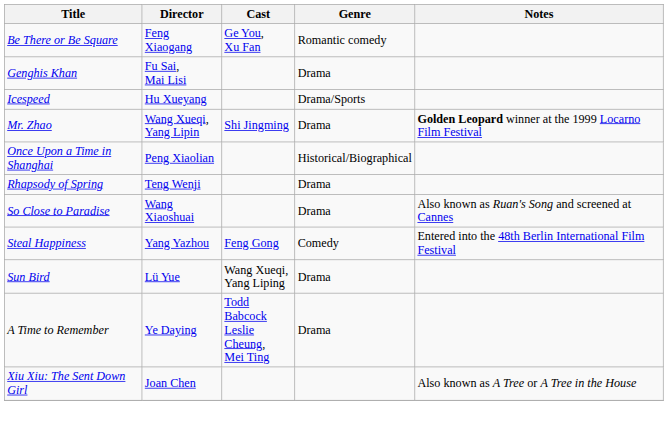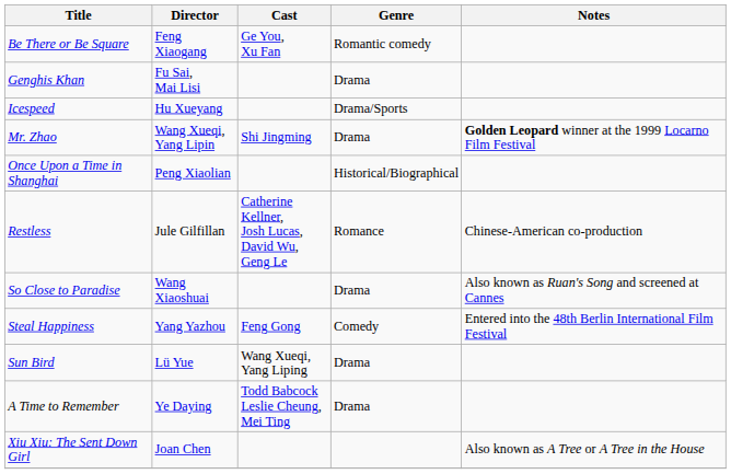 <table class="wikitable sortable">
 <tr>
 <th>Title</th>
 <th>Director</th>
 <th>Cast</th>
 <th>Genre</th>
 <th>Notes</th>
 </tr>
 <tr>
 <td><em><a href='#'>Be There or Be Square</a></em></td>
 <td><a href='#'>Feng Xiaogang</a></td>
 <td><a href='#'>Ge You</a>,<br><a href='#'>Xu Fan</a></td>
 <td>Romantic comedy</td>
 <td></td>
 </tr>
 <tr>
 <td><em><a href='#'>Genghis Khan</a></em></td>
 <td><a href='#'>Fu Sai</a>,<br><a href='#'>Mai Lisi</a></td>
 <td></td>
 <td>Drama</td>
 <td></td>
 </tr>
 <tr>
 <td><em><a href='#'>Icespeed</a></em></td>
 <td><a href='#'>Hu Xueyang</a></td>
 <td></td>
 <td>Drama/Sports</td>
 <td></td>
 </tr>
 <tr>
 <td><em><a href='#'>Mr. Zhao</a></em></td>
 <td><a href='#'>Wang Xueqi</a>,<br><a href='#'>Yang Lipin</a></td>
 <td><a href='#'>Shi Jingming</a></td>
 <td>Drama</td>
 <td><strong>Golden Leopard</strong> winner at the 1999 <a href='#'>Locarno Film Festival</a></td>
 </tr>
 <tr>
 <td><em><a href='#'>Once Upon a Time in Shanghai</a></em></td>
 <td><a href='#'>Peng Xiaolian</a></td>
 <td></td>
 <td>Historical/Biographical</td>
 <td></td>
 </tr>
 <tr>
-<td><em><a href='#'>Rhapsody of Spring</a></em></td>
-<td><a href='#'>Teng Wenji</a></td>
-<td></td>
-<td>Drama</td>
-<td></td>
+<td><em><a href='#'>Restless</a></em></td>
+<td>Jule Gilfillan</td>
+<td><a href='#'>Catherine Kellner</a>,<br><a href='#'>Josh Lucas</a>,<br><a href='#'>David Wu</a>,<br><a href='#'>Geng Le</a></td>
+<td>Romance</td>
+<td>Chinese-American co-production</td>
 </tr>
 <tr>
 <td><em><a href='#'>So Close to Paradise</a></em></td>
 <td><a href='#'>Wang Xiaoshuai</a></td>
 <td></td>
 <td>Drama</td>
 <td>Also known as <em>Ruan's Song</em> and screened at <a href='#'>Cannes</a></td>
 </tr>
 <tr>
 <td><em><a href='#'>Steal Happiness</a></em></td>
 <td><a href='#'>Yang Yazhou</a></td>
 <td><a href='#'>Feng Gong</a></td>
 <td>Comedy</td>
 <td>Entered into the <a href='#'>48th Berlin International Film Festival</a></td>
 </tr>
 <tr>
 <td><em><a href='#'>Sun Bird</a></em></td>
 <td><a href='#'>Lü Yue</a></td>
 <td>Wang Xueqi,<br>Yang Liping</td>
 <td>Drama</td>
 <td></td>
 </tr>
 <tr>
 <td><em>A Time to Remember</em></td>
 <td><a href='#'>Ye Daying</a></td>
 <td><a href='#'>Todd Babcock</a><br><a href='#'>Leslie Cheung</a>,<br><a href='#'>Mei Ting</a></td>
 <td>Drama</td>
 <td></td>
 </tr>
 <tr>
 <td><em><a href='#'>Xiu Xiu: The Sent Down Girl</a></em></td>
 <td><a href='#'>Joan Chen</a></td>
 <td></td>
 <td></td>
 <td>Also known as <em>A Tree</em> or <em>A Tree in the House</em></td>
 </tr>
 <tr>
 </tr>
 </table>
